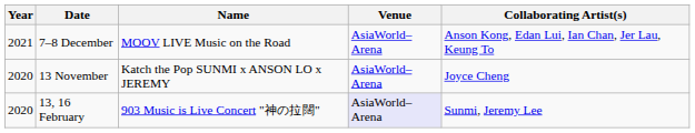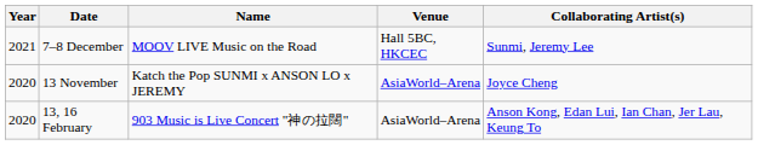 <table class="wikitable">
 <tr>
 <th>Year</th>
 <th>Date</th>
 <th>Name</th>
 <th>Venue</th>
 <th>Collaborating Artist(s)</th>
 </tr>
 <tr>
 <td>2021</td>
 <td>7–8 December</td>
 <td><a href='#'>MOOV</a> LIVE Music on the Road</td>
-<td><a href='#'>AsiaWorld–Arena</a></td>
-<td><a href='#'>Anson Kong</a>, <a href='#'>Edan Lui</a>, <a href='#'>Ian Chan</a>, <a href='#'>Jer Lau</a>, <a href='#'>Keung To</a></td>
+<td>Hall 5BC, <a href='#'>HKCEC</a></td>
+<td><a href='#'>Sunmi</a>, <a href='#'>Jeremy Lee</a></td>
 </tr>
 <tr>
 <td>2020</td>
 <td>13 November</td>
 <td>Katch the Pop SUNMI x ANSON LO x JEREMY</td>
 <td><a href='#'>AsiaWorld–Arena</a></td>
 <td><a href='#'>Joyce Cheng</a></td>
 </tr>
 <tr>
 <td>2020</td>
 <td>13, 16 February</td>
 <td><a href='#'>903 Music is Live Concert</a> "神の拉闊"</td>
-<td style="background: lavender;">AsiaWorld–Arena</td>
-<td><a href='#'>Sunmi</a>, <a href='#'>Jeremy Lee</a></td>
+<td>AsiaWorld–Arena</td>
+<td><a href='#'>Anson Kong</a>, <a href='#'>Edan Lui</a>, <a href='#'>Ian Chan</a>, <a href='#'>Jer Lau</a>, <a href='#'>Keung To</a></td>
 </tr>
 </table>
